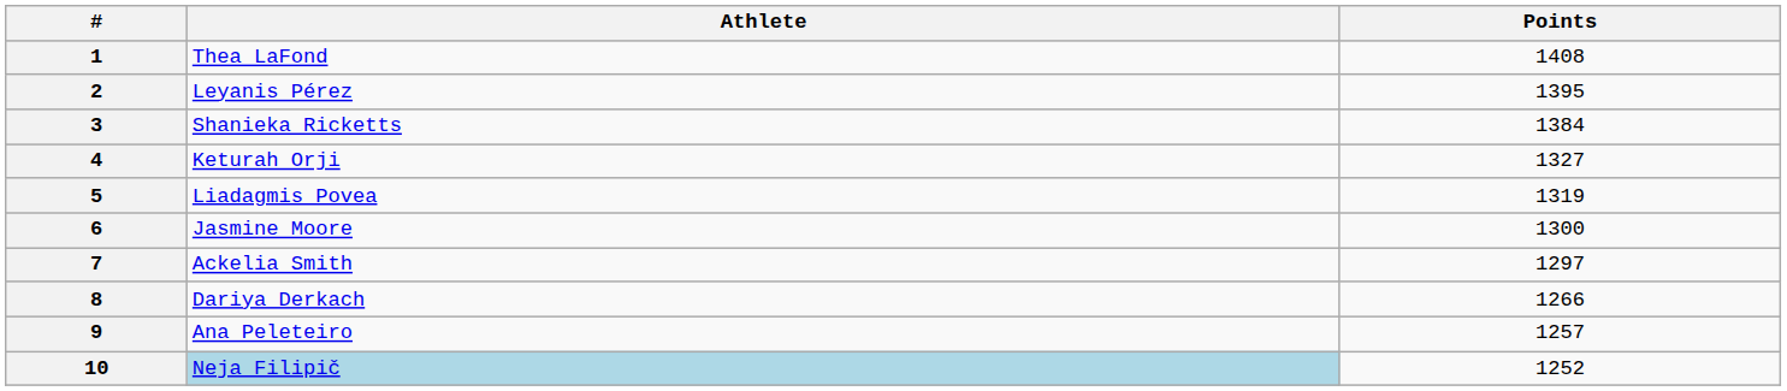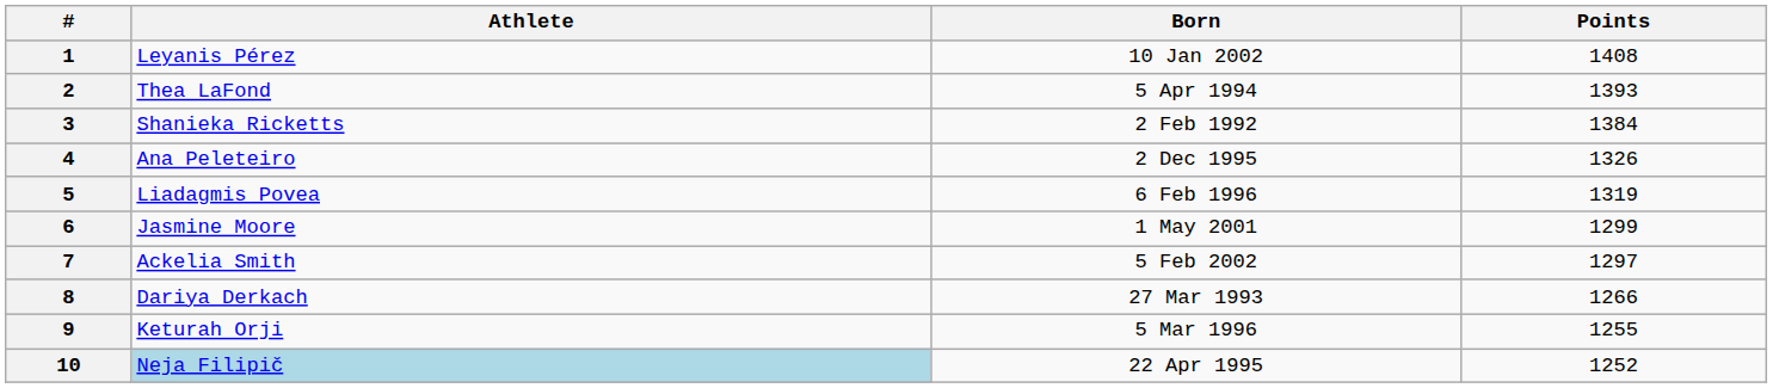 <table class="wikitable" width=80% style="font-size:90%; text-align:center;">
 <tr>
 <th>#</th>
 <th>Athlete</th>
+<th>Born</th>
 <th>Points</th>
 </tr>
 <tr>
 <th>1</th>
-<td align=left> <a href='#'>Thea LaFond</a></td>
+<td align=left> <a href='#'>Leyanis Pérez</a></td>
+<td>10 Jan 2002</td>
 <td>1408</td>
 </tr>
 <tr>
 <th>2</th>
-<td align=left> <a href='#'>Leyanis Pérez</a></td>
-<td>1395</td>
+<td align=left> <a href='#'>Thea LaFond</a></td>
+<td>5 Apr 1994</td>
+<td>1393</td>
 </tr>
 <tr>
 <th>3</th>
 <td align=left> <a href='#'>Shanieka Ricketts</a></td>
+<td>2 Feb 1992</td>
 <td>1384</td>
 </tr>
 <tr>
 <th>4</th>
-<td align=left> <a href='#'>Keturah Orji</a></td>
-<td>1327</td>
+<td align=left> <a href='#'>Ana Peleteiro</a></td>
+<td>2 Dec 1995</td>
+<td>1326</td>
 </tr>
 <tr>
 <th>5</th>
 <td align=left> <a href='#'>Liadagmis Povea</a></td>
+<td>6 Feb 1996</td>
 <td>1319</td>
 </tr>
 <tr>
 <th>6</th>
 <td align=left> <a href='#'>Jasmine Moore</a></td>
-<td>1300</td>
+<td>1 May 2001</td>
+<td>1299</td>
 </tr>
 <tr>
 <th>7</th>
 <td align=left> <a href='#'>Ackelia Smith</a></td>
+<td>5 Feb 2002</td>
 <td>1297</td>
 </tr>
 <tr>
 <th>8</th>
 <td align=left> <a href='#'>Dariya Derkach</a></td>
+<td>27 Mar 1993</td>
 <td>1266</td>
 </tr>
 <tr>
 <th>9</th>
-<td align=left> <a href='#'>Ana Peleteiro</a></td>
-<td>1257</td>
+<td align=left> <a href='#'>Keturah Orji</a></td>
+<td>5 Mar 1996</td>
+<td>1255</td>
 </tr>
 <tr>
 <th>10</th>
 <td align=left style="background: lightblue;"> <a href='#'>Neja Filipič</a></td>
+<td>22 Apr 1995</td>
 <td>1252</td>
 </tr>
 </table>
